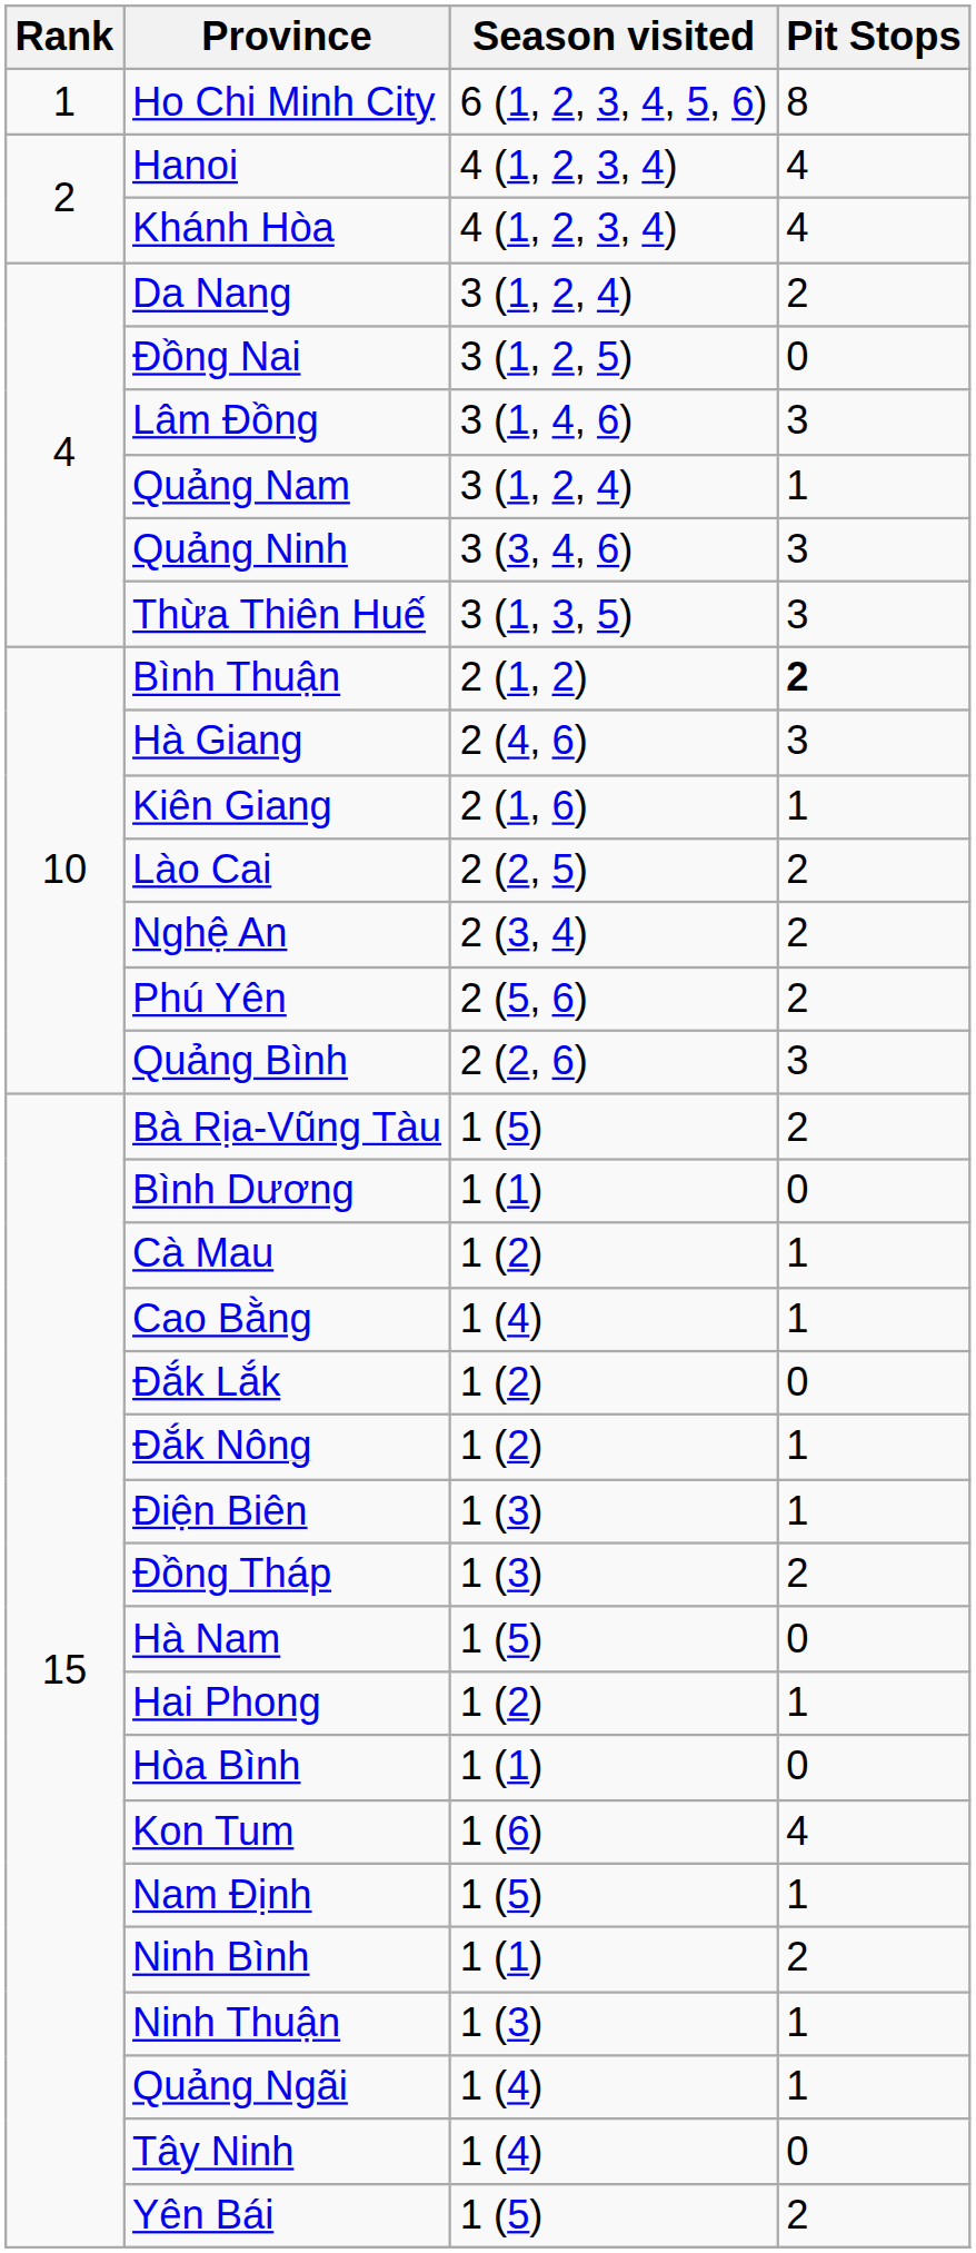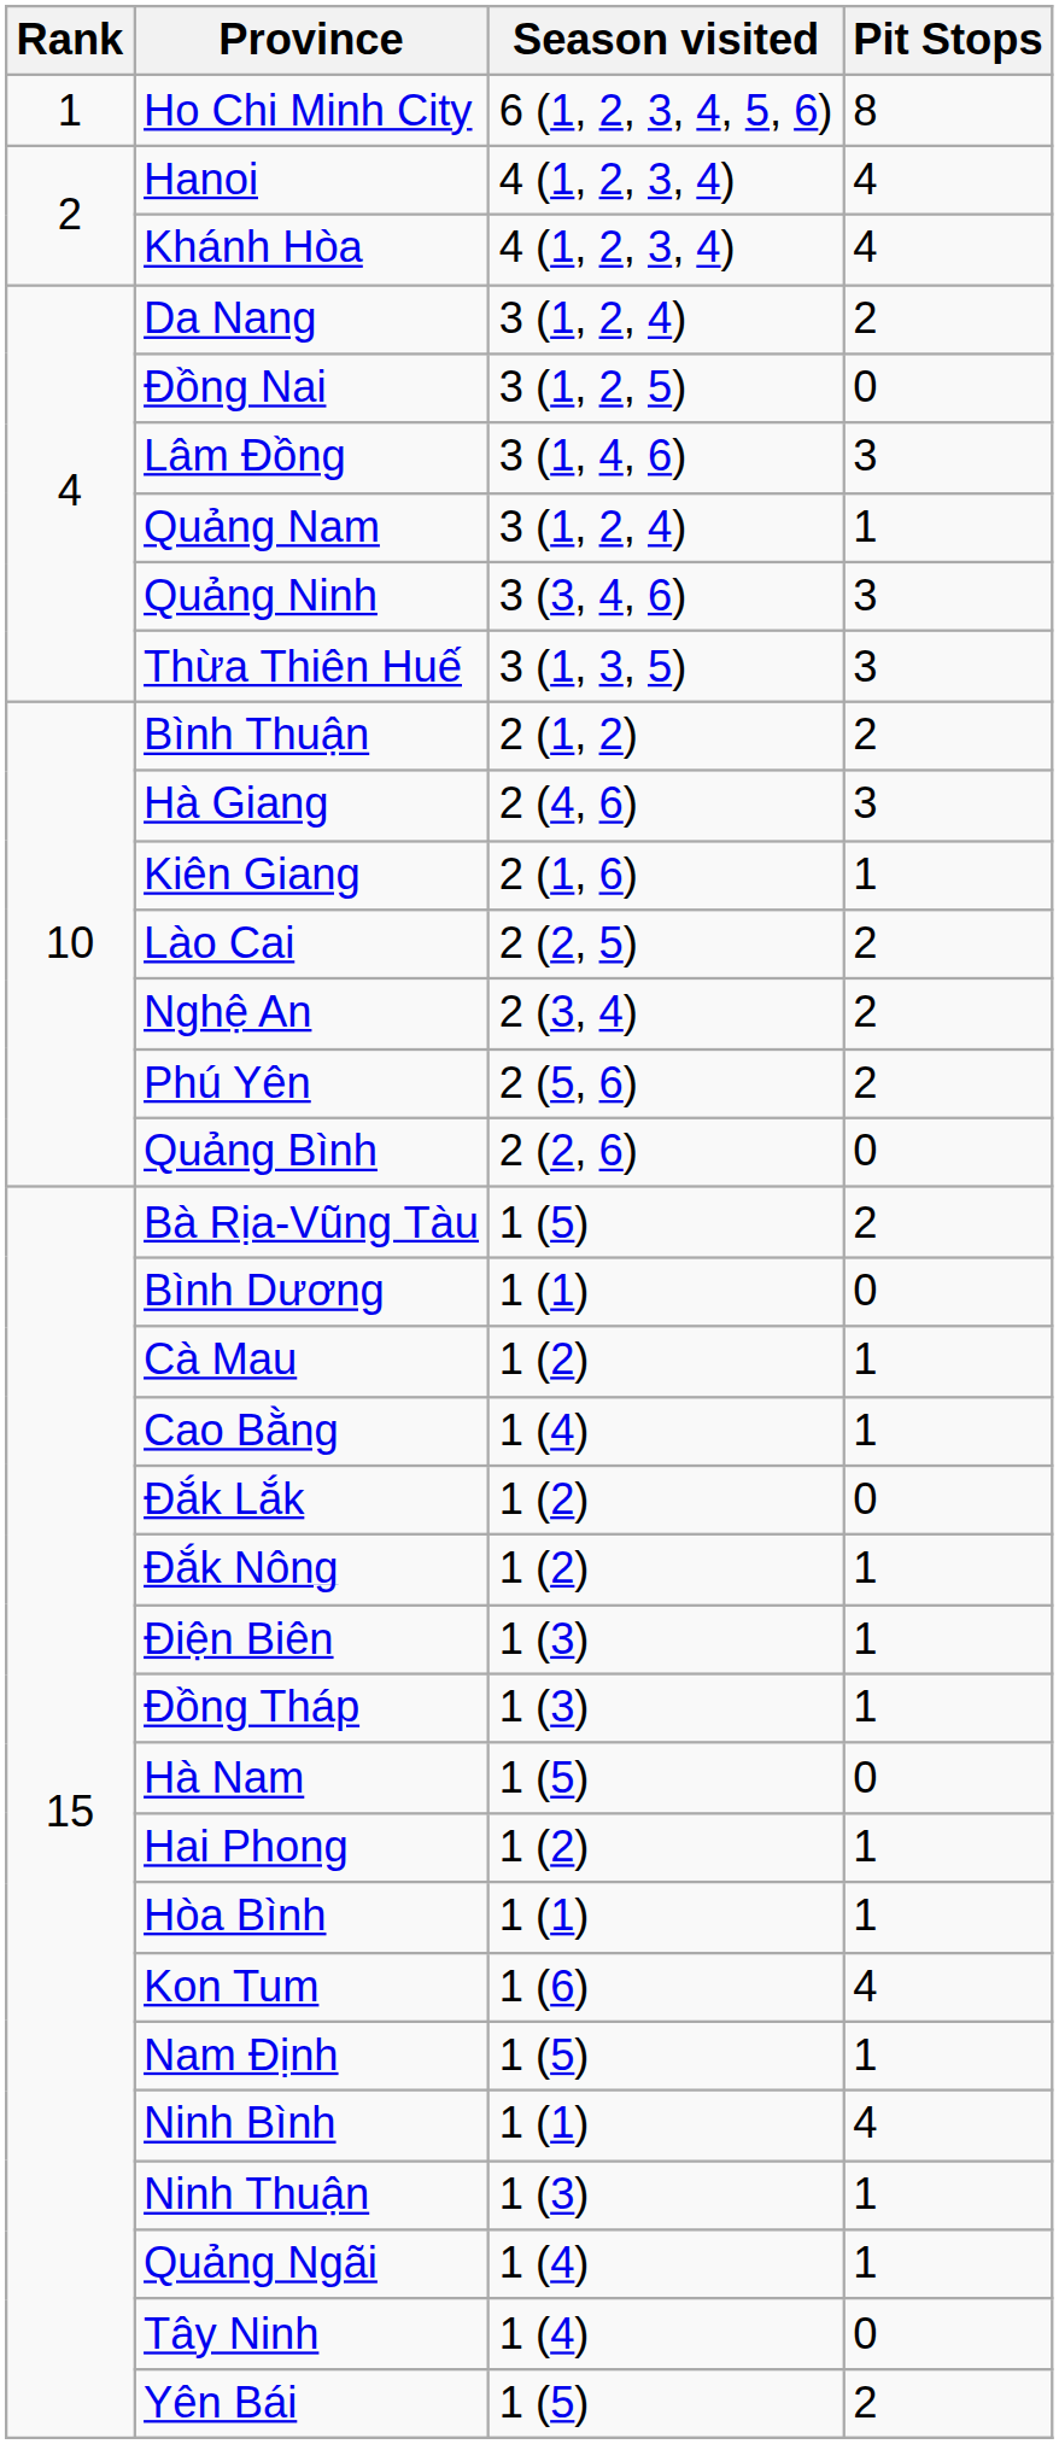 <table class="wikitable">
 <tr>
 <th>Rank</th>
 <th>Province</th>
 <th>Season visited</th>
 <th>Pit Stops</th>
 </tr>
 <tr>
 <td style="text-align:center;">1</td>
 <td><a href='#'>Ho Chi Minh City</a></td>
 <td>6 (<a href='#'>1</a>, <a href='#'>2</a>, <a href='#'>3</a>, <a href='#'>4</a>, <a href='#'>5</a>, <a href='#'>6</a>)</td>
 <td>8</td>
 </tr>
 <tr>
 <td rowspan=2 style="text-align:center;">2</td>
 <td><a href='#'>Hanoi</a></td>
 <td>4 (<a href='#'>1</a>, <a href='#'>2</a>, <a href='#'>3</a>, <a href='#'>4</a>)</td>
 <td>4</td>
 </tr>
 <tr>
 <td><a href='#'>Khánh Hòa</a></td>
 <td>4 (<a href='#'>1</a>, <a href='#'>2</a>, <a href='#'>3</a>, <a href='#'>4</a>)</td>
 <td>4</td>
 </tr>
 <tr>
 <td rowspan=6 style="text-align:center;">4</td>
 <td><a href='#'>Da Nang</a></td>
 <td>3 (<a href='#'>1</a>, <a href='#'>2</a>, <a href='#'>4</a>)</td>
 <td>2</td>
 </tr>
 <tr>
 <td><a href='#'>Đồng Nai</a></td>
 <td>3 (<a href='#'>1</a>, <a href='#'>2</a>, <a href='#'>5</a>)</td>
 <td>0</td>
 </tr>
 <tr>
 <td><a href='#'>Lâm Đồng</a></td>
 <td>3 (<a href='#'>1</a>, <a href='#'>4</a>, <a href='#'>6</a>)</td>
 <td>3</td>
 </tr>
 <tr>
 <td><a href='#'>Quảng Nam</a></td>
 <td>3 (<a href='#'>1</a>, <a href='#'>2</a>, <a href='#'>4</a>)</td>
 <td>1</td>
 </tr>
 <tr>
 <td><a href='#'>Quảng Ninh</a></td>
 <td>3 (<a href='#'>3</a>, <a href='#'>4</a>, <a href='#'>6</a>)</td>
 <td>3</td>
 </tr>
 <tr>
 <td><a href='#'>Thừa Thiên Huế</a></td>
 <td>3 (<a href='#'>1</a>, <a href='#'>3</a>, <a href='#'>5</a>)</td>
 <td>3</td>
 </tr>
 <tr>
 <td rowspan=7 style="text-align:center;">10</td>
 <td><a href='#'>Bình Thuận</a></td>
 <td>2 (<a href='#'>1</a>, <a href='#'>2</a>)</td>
-<td><strong>2</strong></td>
+<td>2</td>
 </tr>
 <tr>
 <td><a href='#'>Hà Giang</a></td>
 <td>2 (<a href='#'>4</a>, <a href='#'>6</a>)</td>
 <td>3</td>
 </tr>
 <tr>
 <td><a href='#'>Kiên Giang</a></td>
 <td>2 (<a href='#'>1</a>, <a href='#'>6</a>)</td>
 <td>1</td>
 </tr>
 <tr>
 <td><a href='#'>Lào Cai</a></td>
 <td>2 (<a href='#'>2</a>, <a href='#'>5</a>)</td>
 <td>2</td>
 </tr>
 <tr>
 <td><a href='#'>Nghệ An</a></td>
 <td>2 (<a href='#'>3</a>, <a href='#'>4</a>)</td>
 <td>2</td>
 </tr>
 <tr>
 <td><a href='#'>Phú Yên</a></td>
 <td>2 (<a href='#'>5</a>, <a href='#'>6</a>)</td>
 <td>2</td>
 </tr>
 <tr>
 <td><a href='#'>Quảng Bình</a></td>
 <td>2 (<a href='#'>2</a>, <a href='#'>6</a>)</td>
-<td>3</td>
+<td>0</td>
 </tr>
 <tr>
 <td rowspan=20 style="text-align:center;">15</td>
 <td><a href='#'>Bà Rịa-Vũng Tàu</a></td>
 <td>1 (<a href='#'>5</a>)</td>
 <td>2</td>
 </tr>
 <tr>
 <td><a href='#'>Bình Dương</a></td>
 <td>1 (<a href='#'>1</a>)</td>
 <td>0</td>
 </tr>
 <tr>
 <td><a href='#'>Cà Mau</a></td>
 <td>1 (<a href='#'>2</a>)</td>
 <td>1</td>
 </tr>
 <tr>
 <td><a href='#'>Cao Bằng</a></td>
 <td>1 (<a href='#'>4</a>)</td>
 <td>1</td>
 </tr>
 <tr>
 <td><a href='#'>Đắk Lắk</a></td>
 <td>1 (<a href='#'>2</a>)</td>
 <td>0</td>
 </tr>
 <tr>
 <td><a href='#'>Đắk Nông</a></td>
 <td>1 (<a href='#'>2</a>)</td>
 <td>1</td>
 </tr>
 <tr>
 <td><a href='#'>Điện Biên</a></td>
 <td>1 (<a href='#'>3</a>)</td>
 <td>1</td>
 </tr>
 <tr>
 <td><a href='#'>Đồng Tháp</a></td>
 <td>1 (<a href='#'>3</a>)</td>
-<td>2</td>
+<td>1</td>
 </tr>
 <tr>
 <td><a href='#'>Hà Nam</a></td>
 <td>1 (<a href='#'>5</a>)</td>
 <td>0</td>
 </tr>
 <tr>
 <td><a href='#'>Hai Phong</a></td>
 <td>1 (<a href='#'>2</a>)</td>
 <td>1</td>
 </tr>
 <tr>
 <td><a href='#'>Hòa Bình</a></td>
 <td>1 (<a href='#'>1</a>)</td>
-<td>0</td>
+<td>1</td>
 </tr>
 <tr>
 <td><a href='#'>Kon Tum</a></td>
 <td>1 (<a href='#'>6</a>)</td>
 <td>4</td>
 </tr>
 <tr>
 <td><a href='#'>Nam Định</a></td>
 <td>1 (<a href='#'>5</a>)</td>
 <td>1</td>
 </tr>
 <tr>
 <td><a href='#'>Ninh Bình</a></td>
 <td>1 (<a href='#'>1</a>)</td>
-<td>2</td>
+<td>4</td>
 </tr>
 <tr>
 <td><a href='#'>Ninh Thuận</a></td>
 <td>1 (<a href='#'>3</a>)</td>
 <td>1</td>
 </tr>
 <tr>
 <td><a href='#'>Quảng Ngãi</a></td>
 <td>1 (<a href='#'>4</a>)</td>
 <td>1</td>
 </tr>
 <tr>
 <td><a href='#'>Tây Ninh</a></td>
 <td>1 (<a href='#'>4</a>)</td>
 <td>0</td>
 </tr>
 <tr>
 <td><a href='#'>Yên Bái</a></td>
 <td>1 (<a href='#'>5</a>)</td>
 <td>2</td>
 </tr>
 <tr>
 </tr>
 </table>
